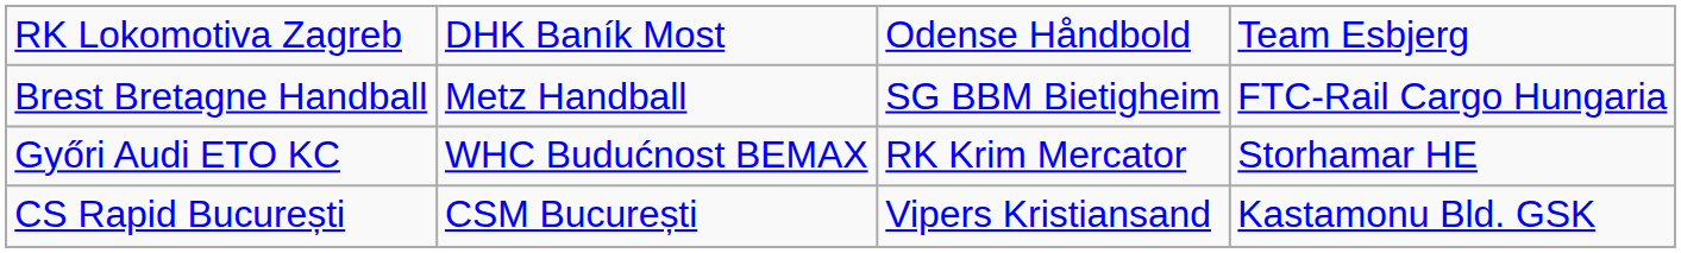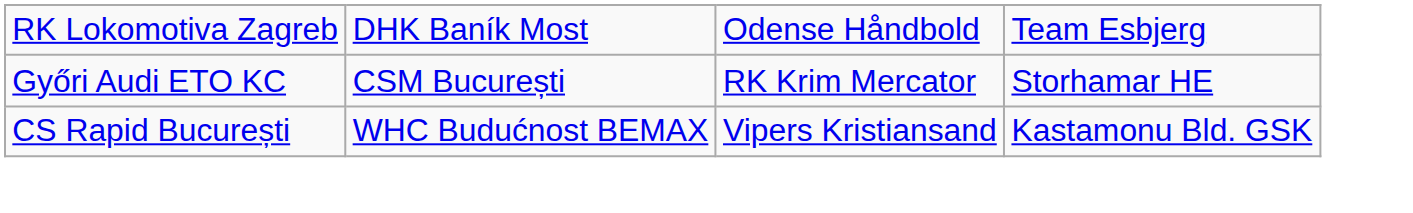 <table class="wikitable">
 <tr>
 <td> <a href='#'>RK Lokomotiva Zagreb</a></td>
 <td> <a href='#'>DHK Baník Most</a></td>
 <td> <a href='#'>Odense Håndbold</a></td>
 <td> <a href='#'>Team Esbjerg</a></td>
 </tr>
 <tr>
-<td> <a href='#'>Brest Bretagne Handball</a></td>
-<td> <a href='#'>Metz Handball</a></td>
-<td> <a href='#'>SG BBM Bietigheim</a></td>
-<td> <a href='#'>FTC-Rail Cargo Hungaria</a></td>
-</tr>
-<tr>
 <td> <a href='#'>Győri Audi ETO KC</a></td>
-<td> <a href='#'>WHC Budućnost BEMAX</a></td>
+<td> <a href='#'>CSM București</a></td>
 <td> <a href='#'>RK Krim Mercator</a></td>
 <td> <a href='#'>Storhamar HE</a></td>
 </tr>
 <tr>
 <td> <a href='#'>CS Rapid București</a></td>
-<td> <a href='#'>CSM București</a></td>
+<td> <a href='#'>WHC Budućnost BEMAX</a></td>
 <td> <a href='#'>Vipers Kristiansand</a></td>
 <td> <a href='#'>Kastamonu Bld. GSK</a></td>
 </tr>
 </table>
